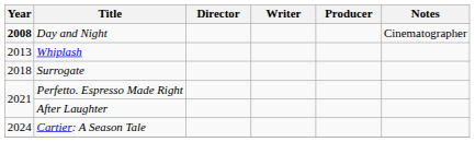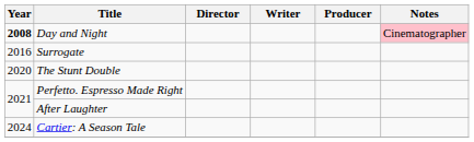 <table class="wikitable plainrowheaders">
 <tr>
 <th>Year</th>
 <th>Title</th>
 <th width="80">Director</th>
 <th width="80">Writer</th>
 <th width="80">Producer</th>
 <th width="80">Notes</th>
 </tr>
 <tr>
 <td><strong>2008</strong></td>
 <td><em>Day and Night</em></td>
 <td></td>
 <td></td>
 <td></td>
-<td>Cinematographer</td>
+<td style="background: pink;">Cinematographer</td>
 </tr>
 <tr>
-<td>2013</td>
-<td><em><a href='#'>Whiplash</a></em></td>
+<td>2016</td>
+<td><em>Surrogate</em></td>
 <td></td>
 <td></td>
 <td></td>
 <td></td>
 </tr>
 <tr>
-<td>2018</td>
-<td><em>Surrogate</em></td>
+<td>2020</td>
+<td><em>The Stunt Double</em></td>
 <td></td>
 <td></td>
 <td></td>
 <td></td>
 </tr>
 <tr>
 <td rowspan="2">2021</td>
 <td><em>Perfetto. Espresso Made Right</em></td>
 <td></td>
 <td></td>
 <td></td>
 <td></td>
 </tr>
 <tr>
 <td><em>After Laughter</em></td>
 <td></td>
 <td></td>
 <td></td>
 <td></td>
 </tr>
 <tr>
 <td>2024</td>
 <td><em><a href='#'>Cartier</a>: A Season Tale</em></td>
 <td></td>
 <td></td>
 <td></td>
 <td></td>
 </tr>
 <tr>
 </tr>
 </table>
